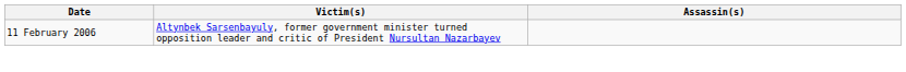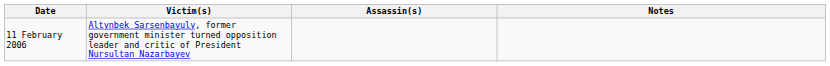 <table class="wikitable"  style="width:100%">
 <tr>
 <th style="width:10%">Date</th>
 <th style="width:25%">Victim(s)</th>
 <th style="width:25%">Assassin(s)</th>
+<th style="width:40%">Notes</th>
 </tr>
 <tr>
 <td>11 February 2006</td>
 <td><a href='#'>Altynbek Sarsenbayuly</a>, former government minister turned opposition leader and critic of President <a href='#'>Nursultan Nazarbayev</a></td>
 <td></td>
+<td></td>
 </tr>
 </table>
